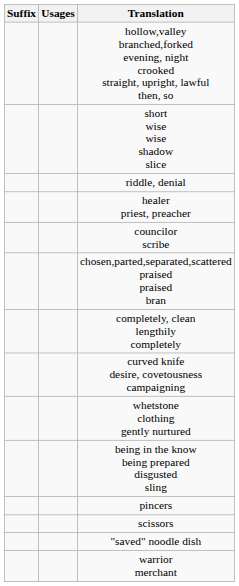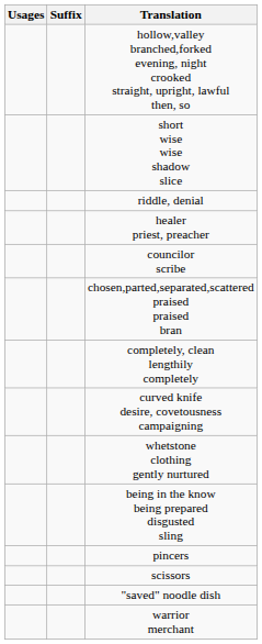 <table class="wikitable sortable" style="text-align: center">
 <tr>
+<th>Usages</th>
 <th>Suffix</th>
-<th>Usages</th>
 <th>Translation</th>
 </tr>
 <tr>
+<td><br><br><br><br><br></td>
 <td></td>
-<td><br><br><br><br><br></td>
 <td>hollow,valley<br>branched,forked<br>evening, night<br>crooked<br>straight, upright, lawful<br>then, so</td>
 </tr>
 <tr>
+<td><br><br><br><br></td>
 <td></td>
-<td><br><br><br><br></td>
 <td>short<br>wise<br>wise<br>shadow<br>slice</td>
 </tr>
 <tr>
 <td></td>
 <td></td>
 <td>riddle, denial</td>
 </tr>
 <tr>
+<td><br></td>
 <td></td>
-<td><br></td>
 <td>healer<br>priest, preacher</td>
 </tr>
 <tr>
+<td><br></td>
 <td></td>
-<td><br></td>
 <td>councilor<br>scribe</td>
 </tr>
 <tr>
+<td><br><br><br></td>
 <td></td>
-<td><br><br><br></td>
 <td>chosen,parted,separated,scattered<br>praised<br>praised<br>bran</td>
 </tr>
 <tr>
+<td><br><br></td>
 <td></td>
-<td><br><br></td>
 <td>completely, clean<br>lengthily<br>completely</td>
 </tr>
 <tr>
+<td><br><br></td>
 <td></td>
-<td><br><br></td>
 <td>curved knife<br>desire, covetousness<br>campaigning</td>
 </tr>
 <tr>
+<td><br><br></td>
 <td></td>
-<td><br><br></td>
 <td>whetstone<br>clothing<br>gently nurtured</td>
 </tr>
 <tr>
+<td><br><br><br></td>
 <td></td>
-<td><br><br><br></td>
 <td>being in the know<br>being prepared<br>disgusted<br>sling</td>
 </tr>
 <tr>
 <td></td>
 <td></td>
 <td>pincers</td>
 </tr>
 <tr>
 <td></td>
 <td></td>
 <td>scissors</td>
 </tr>
 <tr>
 <td></td>
 <td></td>
 <td>"saved" noodle dish</td>
 </tr>
 <tr>
+<td><br></td>
 <td></td>
-<td><br></td>
 <td>warrior<br>merchant</td>
 </tr>
 </table>
